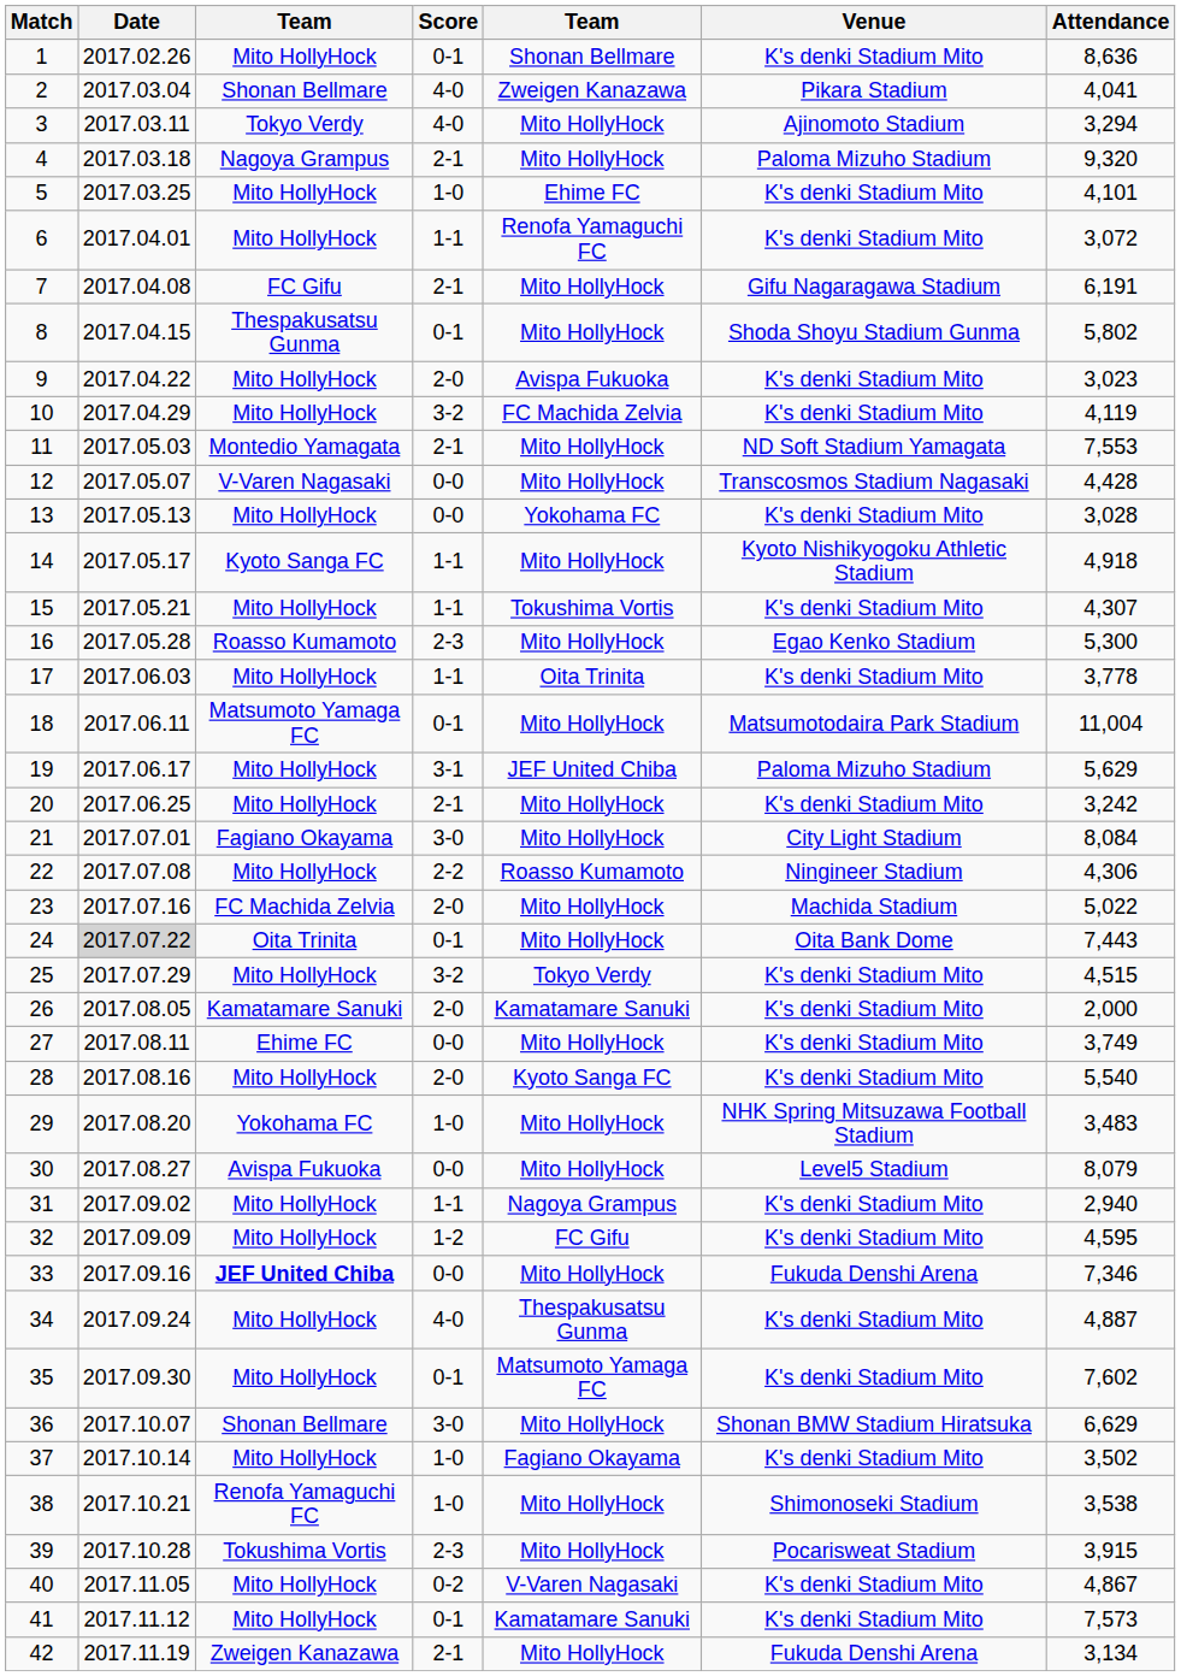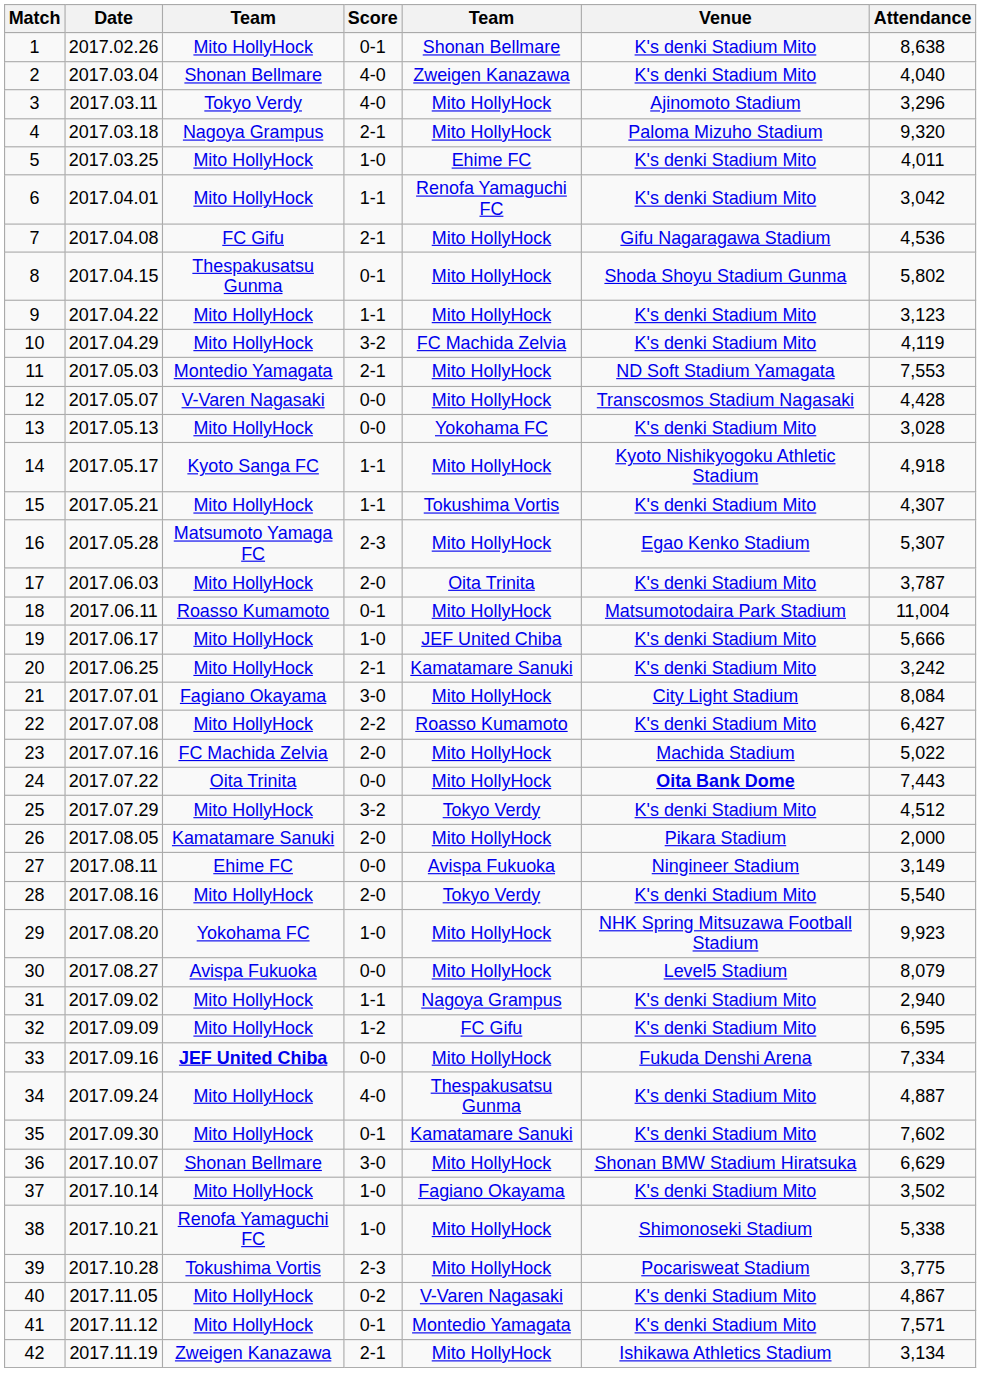 <table class="wikitable" style="text-align:center;">
 <tr>
 <th>Match</th>
 <th>Date</th>
 <th>Team</th>
 <th>Score</th>
 <th>Team</th>
 <th>Venue</th>
 <th>Attendance</th>
 </tr>
 <tr>
 <td>1</td>
 <td>2017.02.26</td>
 <td><a href='#'>Mito HollyHock</a></td>
 <td>0-1</td>
 <td><a href='#'>Shonan Bellmare</a></td>
 <td><a href='#'>K's denki Stadium Mito</a></td>
-<td>8,636</td>
+<td>8,638</td>
 </tr>
 <tr>
 <td>2</td>
 <td>2017.03.04</td>
 <td><a href='#'>Shonan Bellmare</a></td>
 <td>4-0</td>
 <td><a href='#'>Zweigen Kanazawa</a></td>
-<td><a href='#'>Pikara Stadium</a></td>
-<td>4,041</td>
+<td><a href='#'>K's denki Stadium Mito</a></td>
+<td>4,040</td>
 </tr>
 <tr>
 <td>3</td>
 <td>2017.03.11</td>
 <td><a href='#'>Tokyo Verdy</a></td>
 <td>4-0</td>
 <td><a href='#'>Mito HollyHock</a></td>
 <td><a href='#'>Ajinomoto Stadium</a></td>
-<td>3,294</td>
+<td>3,296</td>
 </tr>
 <tr>
 <td>4</td>
 <td>2017.03.18</td>
 <td><a href='#'>Nagoya Grampus</a></td>
 <td>2-1</td>
 <td><a href='#'>Mito HollyHock</a></td>
 <td><a href='#'>Paloma Mizuho Stadium</a></td>
 <td>9,320</td>
 </tr>
 <tr>
 <td>5</td>
 <td>2017.03.25</td>
 <td><a href='#'>Mito HollyHock</a></td>
 <td>1-0</td>
 <td><a href='#'>Ehime FC</a></td>
 <td><a href='#'>K's denki Stadium Mito</a></td>
-<td>4,101</td>
+<td>4,011</td>
 </tr>
 <tr>
 <td>6</td>
 <td>2017.04.01</td>
 <td><a href='#'>Mito HollyHock</a></td>
 <td>1-1</td>
 <td><a href='#'>Renofa Yamaguchi FC</a></td>
 <td><a href='#'>K's denki Stadium Mito</a></td>
-<td>3,072</td>
+<td>3,042</td>
 </tr>
 <tr>
 <td>7</td>
 <td>2017.04.08</td>
 <td><a href='#'>FC Gifu</a></td>
 <td>2-1</td>
 <td><a href='#'>Mito HollyHock</a></td>
 <td><a href='#'>Gifu Nagaragawa Stadium</a></td>
-<td>6,191</td>
+<td>4,536</td>
 </tr>
 <tr>
 <td>8</td>
 <td>2017.04.15</td>
 <td><a href='#'>Thespakusatsu Gunma</a></td>
 <td>0-1</td>
 <td><a href='#'>Mito HollyHock</a></td>
 <td><a href='#'>Shoda Shoyu Stadium Gunma</a></td>
 <td>5,802</td>
 </tr>
 <tr>
 <td>9</td>
 <td>2017.04.22</td>
 <td><a href='#'>Mito HollyHock</a></td>
-<td>2-0</td>
-<td><a href='#'>Avispa Fukuoka</a></td>
+<td>1-1</td>
+<td><a href='#'>Mito HollyHock</a></td>
 <td><a href='#'>K's denki Stadium Mito</a></td>
-<td>3,023</td>
+<td>3,123</td>
 </tr>
 <tr>
 <td>10</td>
 <td>2017.04.29</td>
 <td><a href='#'>Mito HollyHock</a></td>
 <td>3-2</td>
 <td><a href='#'>FC Machida Zelvia</a></td>
 <td><a href='#'>K's denki Stadium Mito</a></td>
 <td>4,119</td>
 </tr>
 <tr>
 <td>11</td>
 <td>2017.05.03</td>
 <td><a href='#'>Montedio Yamagata</a></td>
 <td>2-1</td>
 <td><a href='#'>Mito HollyHock</a></td>
 <td><a href='#'>ND Soft Stadium Yamagata</a></td>
 <td>7,553</td>
 </tr>
 <tr>
 <td>12</td>
 <td>2017.05.07</td>
 <td><a href='#'>V-Varen Nagasaki</a></td>
 <td>0-0</td>
 <td><a href='#'>Mito HollyHock</a></td>
 <td><a href='#'>Transcosmos Stadium Nagasaki</a></td>
 <td>4,428</td>
 </tr>
 <tr>
 <td>13</td>
 <td>2017.05.13</td>
 <td><a href='#'>Mito HollyHock</a></td>
 <td>0-0</td>
 <td><a href='#'>Yokohama FC</a></td>
 <td><a href='#'>K's denki Stadium Mito</a></td>
 <td>3,028</td>
 </tr>
 <tr>
 <td>14</td>
 <td>2017.05.17</td>
 <td><a href='#'>Kyoto Sanga FC</a></td>
 <td>1-1</td>
 <td><a href='#'>Mito HollyHock</a></td>
 <td><a href='#'>Kyoto Nishikyogoku Athletic Stadium</a></td>
 <td>4,918</td>
 </tr>
 <tr>
 <td>15</td>
 <td>2017.05.21</td>
 <td><a href='#'>Mito HollyHock</a></td>
 <td>1-1</td>
 <td><a href='#'>Tokushima Vortis</a></td>
 <td><a href='#'>K's denki Stadium Mito</a></td>
 <td>4,307</td>
 </tr>
 <tr>
 <td>16</td>
 <td>2017.05.28</td>
-<td><a href='#'>Roasso Kumamoto</a></td>
+<td><a href='#'>Matsumoto Yamaga FC</a></td>
 <td>2-3</td>
 <td><a href='#'>Mito HollyHock</a></td>
 <td><a href='#'>Egao Kenko Stadium</a></td>
-<td>5,300</td>
+<td>5,307</td>
 </tr>
 <tr>
 <td>17</td>
 <td>2017.06.03</td>
 <td><a href='#'>Mito HollyHock</a></td>
-<td>1-1</td>
+<td>2-0</td>
 <td><a href='#'>Oita Trinita</a></td>
 <td><a href='#'>K's denki Stadium Mito</a></td>
-<td>3,778</td>
+<td>3,787</td>
 </tr>
 <tr>
 <td>18</td>
 <td>2017.06.11</td>
-<td><a href='#'>Matsumoto Yamaga FC</a></td>
+<td><a href='#'>Roasso Kumamoto</a></td>
 <td>0-1</td>
 <td><a href='#'>Mito HollyHock</a></td>
 <td><a href='#'>Matsumotodaira Park Stadium</a></td>
 <td>11,004</td>
 </tr>
 <tr>
 <td>19</td>
 <td>2017.06.17</td>
 <td><a href='#'>Mito HollyHock</a></td>
-<td>3-1</td>
+<td>1-0</td>
 <td><a href='#'>JEF United Chiba</a></td>
-<td><a href='#'>Paloma Mizuho Stadium</a></td>
-<td>5,629</td>
+<td><a href='#'>K's denki Stadium Mito</a></td>
+<td>5,666</td>
 </tr>
 <tr>
 <td>20</td>
 <td>2017.06.25</td>
 <td><a href='#'>Mito HollyHock</a></td>
 <td>2-1</td>
-<td><a href='#'>Mito HollyHock</a></td>
+<td><a href='#'>Kamatamare Sanuki</a></td>
 <td><a href='#'>K's denki Stadium Mito</a></td>
 <td>3,242</td>
 </tr>
 <tr>
 <td>21</td>
 <td>2017.07.01</td>
 <td><a href='#'>Fagiano Okayama</a></td>
 <td>3-0</td>
 <td><a href='#'>Mito HollyHock</a></td>
 <td><a href='#'>City Light Stadium</a></td>
 <td>8,084</td>
 </tr>
 <tr>
 <td>22</td>
 <td>2017.07.08</td>
 <td><a href='#'>Mito HollyHock</a></td>
 <td>2-2</td>
 <td><a href='#'>Roasso Kumamoto</a></td>
-<td><a href='#'>Ningineer Stadium</a></td>
-<td>4,306</td>
+<td><a href='#'>K's denki Stadium Mito</a></td>
+<td>6,427</td>
 </tr>
 <tr>
 <td>23</td>
 <td>2017.07.16</td>
 <td><a href='#'>FC Machida Zelvia</a></td>
 <td>2-0</td>
 <td><a href='#'>Mito HollyHock</a></td>
 <td><a href='#'>Machida Stadium</a></td>
 <td>5,022</td>
 </tr>
 <tr>
 <td>24</td>
-<td style="background: lightgrey;">2017.07.22</td>
+<td>2017.07.22</td>
 <td><a href='#'>Oita Trinita</a></td>
-<td>0-1</td>
+<td>0-0</td>
 <td><a href='#'>Mito HollyHock</a></td>
-<td><a href='#'>Oita Bank Dome</a></td>
+<td><strong><a href='#'>Oita Bank Dome</a></strong></td>
 <td>7,443</td>
 </tr>
 <tr>
 <td>25</td>
 <td>2017.07.29</td>
 <td><a href='#'>Mito HollyHock</a></td>
 <td>3-2</td>
 <td><a href='#'>Tokyo Verdy</a></td>
 <td><a href='#'>K's denki Stadium Mito</a></td>
-<td>4,515</td>
+<td>4,512</td>
 </tr>
 <tr>
 <td>26</td>
 <td>2017.08.05</td>
 <td><a href='#'>Kamatamare Sanuki</a></td>
 <td>2-0</td>
-<td><a href='#'>Kamatamare Sanuki</a></td>
-<td><a href='#'>K's denki Stadium Mito</a></td>
+<td><a href='#'>Mito HollyHock</a></td>
+<td><a href='#'>Pikara Stadium</a></td>
 <td>2,000</td>
 </tr>
 <tr>
 <td>27</td>
 <td>2017.08.11</td>
 <td><a href='#'>Ehime FC</a></td>
 <td>0-0</td>
-<td><a href='#'>Mito HollyHock</a></td>
-<td><a href='#'>K's denki Stadium Mito</a></td>
-<td>3,749</td>
+<td><a href='#'>Avispa Fukuoka</a></td>
+<td><a href='#'>Ningineer Stadium</a></td>
+<td>3,149</td>
 </tr>
 <tr>
 <td>28</td>
 <td>2017.08.16</td>
 <td><a href='#'>Mito HollyHock</a></td>
 <td>2-0</td>
-<td><a href='#'>Kyoto Sanga FC</a></td>
+<td><a href='#'>Tokyo Verdy</a></td>
 <td><a href='#'>K's denki Stadium Mito</a></td>
 <td>5,540</td>
 </tr>
 <tr>
 <td>29</td>
 <td>2017.08.20</td>
 <td><a href='#'>Yokohama FC</a></td>
 <td>1-0</td>
 <td><a href='#'>Mito HollyHock</a></td>
 <td><a href='#'>NHK Spring Mitsuzawa Football Stadium</a></td>
-<td>3,483</td>
+<td>9,923</td>
 </tr>
 <tr>
 <td>30</td>
 <td>2017.08.27</td>
 <td><a href='#'>Avispa Fukuoka</a></td>
 <td>0-0</td>
 <td><a href='#'>Mito HollyHock</a></td>
 <td><a href='#'>Level5 Stadium</a></td>
 <td>8,079</td>
 </tr>
 <tr>
 <td>31</td>
 <td>2017.09.02</td>
 <td><a href='#'>Mito HollyHock</a></td>
 <td>1-1</td>
 <td><a href='#'>Nagoya Grampus</a></td>
 <td><a href='#'>K's denki Stadium Mito</a></td>
 <td>2,940</td>
 </tr>
 <tr>
 <td>32</td>
 <td>2017.09.09</td>
 <td><a href='#'>Mito HollyHock</a></td>
 <td>1-2</td>
 <td><a href='#'>FC Gifu</a></td>
 <td><a href='#'>K's denki Stadium Mito</a></td>
-<td>4,595</td>
+<td>6,595</td>
 </tr>
 <tr>
 <td>33</td>
 <td>2017.09.16</td>
 <td><strong><a href='#'>JEF United Chiba</a></strong></td>
 <td>0-0</td>
 <td><a href='#'>Mito HollyHock</a></td>
 <td><a href='#'>Fukuda Denshi Arena</a></td>
-<td>7,346</td>
+<td>7,334</td>
 </tr>
 <tr>
 <td>34</td>
 <td>2017.09.24</td>
 <td><a href='#'>Mito HollyHock</a></td>
 <td>4-0</td>
 <td><a href='#'>Thespakusatsu Gunma</a></td>
 <td><a href='#'>K's denki Stadium Mito</a></td>
 <td>4,887</td>
 </tr>
 <tr>
 <td>35</td>
 <td>2017.09.30</td>
 <td><a href='#'>Mito HollyHock</a></td>
 <td>0-1</td>
-<td><a href='#'>Matsumoto Yamaga FC</a></td>
+<td><a href='#'>Kamatamare Sanuki</a></td>
 <td><a href='#'>K's denki Stadium Mito</a></td>
 <td>7,602</td>
 </tr>
 <tr>
 <td>36</td>
 <td>2017.10.07</td>
 <td><a href='#'>Shonan Bellmare</a></td>
 <td>3-0</td>
 <td><a href='#'>Mito HollyHock</a></td>
 <td><a href='#'>Shonan BMW Stadium Hiratsuka</a></td>
 <td>6,629</td>
 </tr>
 <tr>
 <td>37</td>
 <td>2017.10.14</td>
 <td><a href='#'>Mito HollyHock</a></td>
 <td>1-0</td>
 <td><a href='#'>Fagiano Okayama</a></td>
 <td><a href='#'>K's denki Stadium Mito</a></td>
 <td>3,502</td>
 </tr>
 <tr>
 <td>38</td>
 <td>2017.10.21</td>
 <td><a href='#'>Renofa Yamaguchi FC</a></td>
 <td>1-0</td>
 <td><a href='#'>Mito HollyHock</a></td>
 <td><a href='#'>Shimonoseki Stadium</a></td>
-<td>3,538</td>
+<td>5,338</td>
 </tr>
 <tr>
 <td>39</td>
 <td>2017.10.28</td>
 <td><a href='#'>Tokushima Vortis</a></td>
 <td>2-3</td>
 <td><a href='#'>Mito HollyHock</a></td>
 <td><a href='#'>Pocarisweat Stadium</a></td>
-<td>3,915</td>
+<td>3,775</td>
 </tr>
 <tr>
 <td>40</td>
 <td>2017.11.05</td>
 <td><a href='#'>Mito HollyHock</a></td>
 <td>0-2</td>
 <td><a href='#'>V-Varen Nagasaki</a></td>
 <td><a href='#'>K's denki Stadium Mito</a></td>
 <td>4,867</td>
 </tr>
 <tr>
 <td>41</td>
 <td>2017.11.12</td>
 <td><a href='#'>Mito HollyHock</a></td>
 <td>0-1</td>
-<td><a href='#'>Kamatamare Sanuki</a></td>
+<td><a href='#'>Montedio Yamagata</a></td>
 <td><a href='#'>K's denki Stadium Mito</a></td>
-<td>7,573</td>
+<td>7,571</td>
 </tr>
 <tr>
 <td>42</td>
 <td>2017.11.19</td>
 <td><a href='#'>Zweigen Kanazawa</a></td>
 <td>2-1</td>
 <td><a href='#'>Mito HollyHock</a></td>
-<td><a href='#'>Fukuda Denshi Arena</a></td>
+<td><a href='#'>Ishikawa Athletics Stadium</a></td>
 <td>3,134</td>
 </tr>
 </table>
